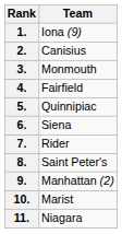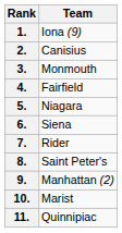 <table class="wikitable">
 <tr>
 <th>Rank</th>
 <th>Team</th>
 </tr>
 <tr>
 <th>1.</th>
 <td>Iona <em>(9)</em></td>
 </tr>
 <tr>
 <th>2.</th>
 <td>Canisius</td>
 </tr>
 <tr>
 <th>3.</th>
 <td>Monmouth</td>
 </tr>
 <tr>
 <th>4.</th>
 <td>Fairfield</td>
 </tr>
 <tr>
 <th>5.</th>
-<td>Quinnipiac</td>
+<td>Niagara</td>
 </tr>
 <tr>
 <th>6.</th>
 <td>Siena</td>
 </tr>
 <tr>
 <th>7.</th>
 <td>Rider</td>
 </tr>
 <tr>
 <th>8.</th>
 <td>Saint Peter's</td>
 </tr>
 <tr>
 <th>9.</th>
 <td>Manhattan <em>(2)</em></td>
 </tr>
 <tr>
 <th>10.</th>
 <td>Marist</td>
 </tr>
 <tr>
 <th>11.</th>
-<td>Niagara</td>
+<td>Quinnipiac</td>
 </tr>
 </table>
